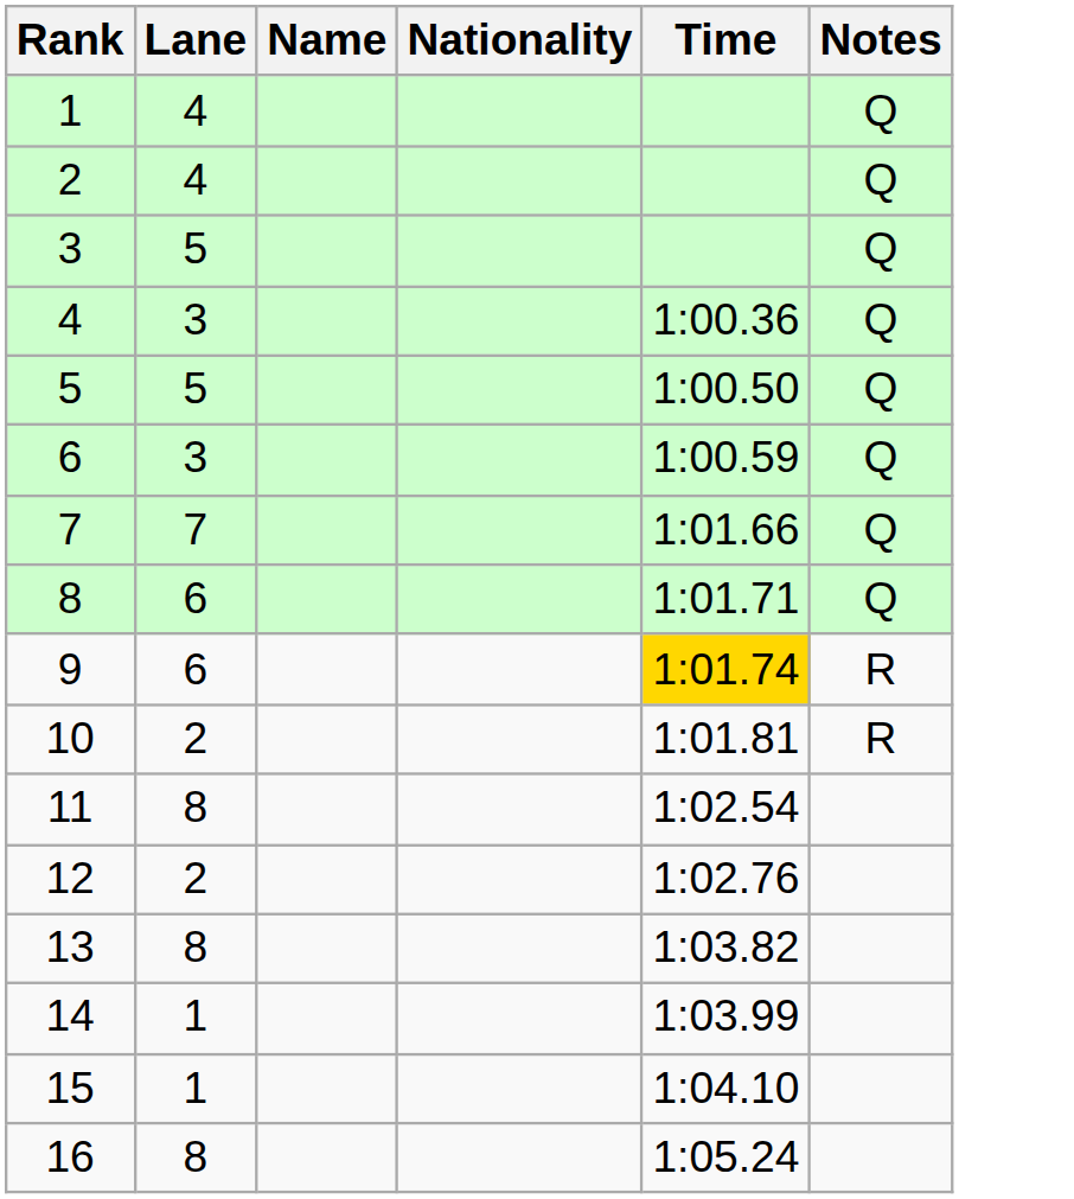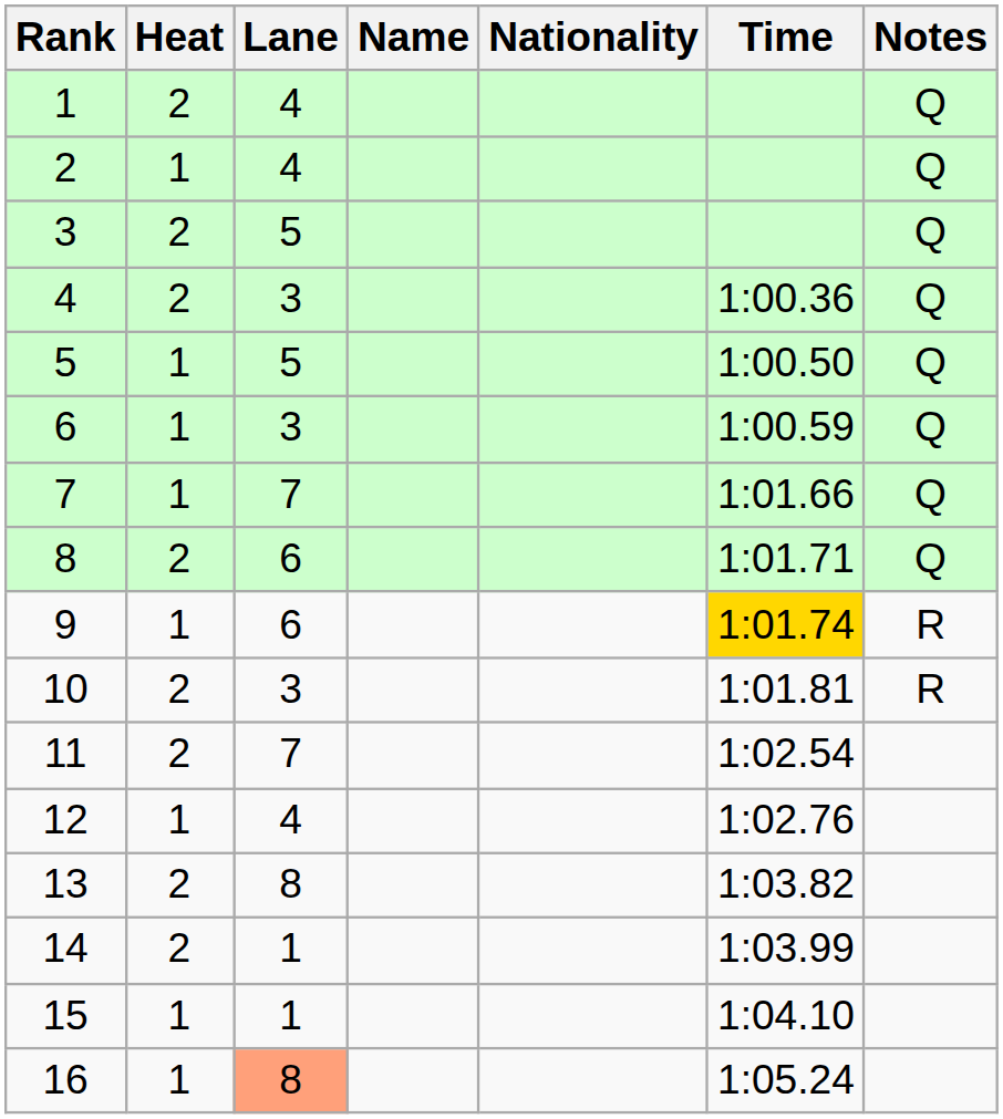 <table class="wikitable sortable" style="text-align:center">
 <tr>
 <th>Rank</th>
+<th>Heat</th>
 <th>Lane</th>
 <th>Name</th>
 <th>Nationality</th>
 <th>Time</th>
 <th>Notes</th>
 </tr>
 <tr bgcolor=ccffcc>
 <td>1</td>
+<td>2</td>
 <td>4</td>
 <td align=left></td>
 <td align=left></td>
 <td></td>
 <td>Q</td>
 </tr>
 <tr bgcolor=ccffcc>
 <td>2</td>
+<td>1</td>
 <td>4</td>
 <td align=left></td>
 <td align=left></td>
 <td></td>
 <td>Q</td>
 </tr>
 <tr bgcolor=ccffcc>
 <td>3</td>
+<td>2</td>
 <td>5</td>
 <td align=left></td>
 <td align=left></td>
 <td></td>
 <td>Q</td>
 </tr>
 <tr bgcolor=ccffcc>
 <td>4</td>
+<td>2</td>
 <td>3</td>
 <td align=left></td>
 <td align=left></td>
 <td>1:00.36</td>
 <td>Q</td>
 </tr>
 <tr bgcolor=ccffcc>
 <td>5</td>
+<td>1</td>
 <td>5</td>
 <td align=left></td>
 <td align=left></td>
 <td>1:00.50</td>
 <td>Q</td>
 </tr>
 <tr bgcolor=ccffcc>
 <td>6</td>
+<td>1</td>
 <td>3</td>
 <td align=left></td>
 <td align=left></td>
 <td>1:00.59</td>
 <td>Q</td>
 </tr>
 <tr bgcolor=ccffcc>
 <td>7</td>
+<td>1</td>
 <td>7</td>
 <td align=left></td>
 <td align=left></td>
 <td>1:01.66</td>
 <td>Q</td>
 </tr>
 <tr bgcolor=ccffcc>
 <td>8</td>
+<td>2</td>
 <td>6</td>
 <td align=left></td>
 <td align=left></td>
 <td>1:01.71</td>
 <td>Q</td>
 </tr>
 <tr>
 <td>9</td>
+<td>1</td>
 <td>6</td>
 <td align=left></td>
 <td align=left></td>
 <td style="background: gold;">1:01.74</td>
 <td>R</td>
 </tr>
 <tr>
 <td>10</td>
 <td>2</td>
+<td>3</td>
 <td align=left></td>
 <td align=left></td>
 <td>1:01.81</td>
 <td>R</td>
 </tr>
 <tr>
 <td>11</td>
-<td>8</td>
+<td>2</td>
+<td>7</td>
 <td align=left></td>
 <td align=left></td>
 <td>1:02.54</td>
 <td></td>
 </tr>
 <tr>
 <td>12</td>
-<td>2</td>
+<td>1</td>
+<td>4</td>
 <td align=left></td>
 <td align=left></td>
 <td>1:02.76</td>
 <td></td>
 </tr>
 <tr>
 <td>13</td>
+<td>2</td>
 <td>8</td>
 <td align=left></td>
 <td align=left></td>
 <td>1:03.82</td>
 <td></td>
 </tr>
 <tr>
 <td>14</td>
+<td>2</td>
 <td>1</td>
 <td align=left></td>
 <td align=left></td>
 <td>1:03.99</td>
 <td></td>
 </tr>
 <tr>
 <td>15</td>
 <td>1</td>
+<td>1</td>
 <td align=left></td>
 <td align=left></td>
 <td>1:04.10</td>
 <td></td>
 </tr>
 <tr>
 <td>16</td>
-<td>8</td>
+<td>1</td>
+<td style="background: lightsalmon;">8</td>
 <td align=left></td>
 <td align=left></td>
 <td>1:05.24</td>
 <td></td>
 </tr>
 </table>
